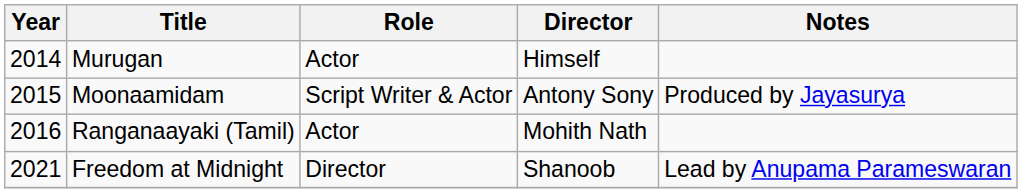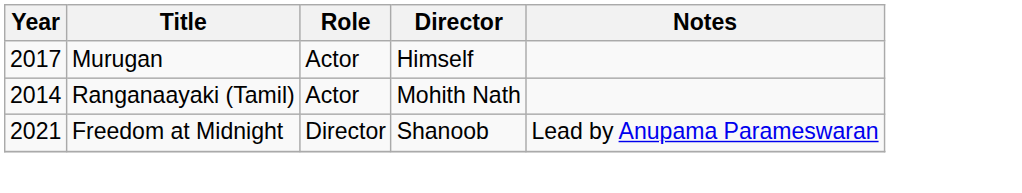 <table class="wikitable">
 <tr style="text-align:center;">
 <th scope="col">Year</th>
 <th scope="col">Title</th>
 <th scope="col">Role</th>
 <th scope="col">Director</th>
 <th class="unsortable" scope="col">Notes</th>
 </tr>
 <tr>
-<td>2014</td>
+<td>2017</td>
 <td scope="row">Murugan</td>
 <td>Actor</td>
 <td>Himself</td>
 <td></td>
 </tr>
 <tr>
-<td>2015</td>
-<td scope="row">Moonaamidam</td>
-<td>Script Writer & Actor</td>
-<td>Antony Sony</td>
-<td>Produced by <a href='#'>Jayasurya</a></td>
-</tr>
-<tr>
-<td>2016</td>
+<td>2014</td>
 <td scope="row">Ranganaayaki (Tamil)</td>
 <td>Actor</td>
 <td>Mohith Nath</td>
 <td></td>
 </tr>
 <tr>
 <td>2021</td>
 <td scope="row">Freedom at Midnight</td>
 <td>Director</td>
 <td>Shanoob</td>
 <td>Lead by <a href='#'>Anupama Parameswaran</a></td>
 </tr>
 <tr>
 </tr>
 </table>
